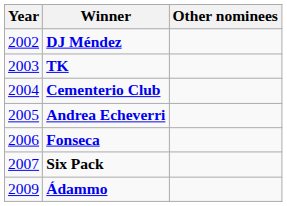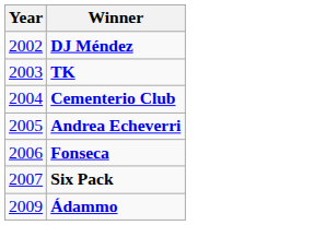 <table class="wikitable">
 <tr>
 <th>Year</th>
 <th>Winner</th>
-<th>Other nominees</th>
 </tr>
 <tr>
 <td><a href='#'>2002</a></td>
 <td><strong><a href='#'>DJ Méndez</a></strong></td>
-<td></td>
 </tr>
 <tr>
 <td><a href='#'>2003</a></td>
 <td><strong><a href='#'>TK</a></strong></td>
-<td></td>
 </tr>
 <tr>
 <td><a href='#'>2004</a></td>
 <td><strong><a href='#'>Cementerio Club</a></strong></td>
-<td></td>
 </tr>
 <tr>
 <td><a href='#'>2005</a></td>
 <td><strong><a href='#'>Andrea Echeverri</a></strong></td>
-<td></td>
 </tr>
 <tr>
 <td><a href='#'>2006</a></td>
 <td><strong><a href='#'>Fonseca</a></strong></td>
-<td></td>
 </tr>
 <tr>
 <td><a href='#'>2007</a></td>
 <td><strong>Six Pack</strong></td>
-<td></td>
 </tr>
 <tr>
 <td><a href='#'>2009</a></td>
 <td><strong><a href='#'>Ádammo</a></strong></td>
-<td></td>
 </tr>
 </table>
